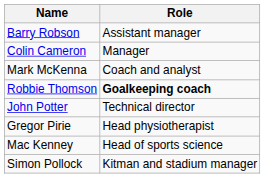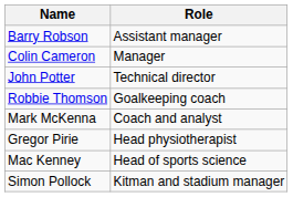 <table class="wikitable">
 <tr>
 <th>Name</th>
 <th>Role</th>
 </tr>
 <tr>
 <td><a href='#'>Barry Robson</a></td>
 <td>Assistant manager</td>
 </tr>
 <tr>
 <td><a href='#'>Colin Cameron</a></td>
 <td>Manager</td>
 </tr>
 <tr>
-<td>Mark McKenna</td>
-<td>Coach and analyst</td>
+<td><a href='#'>John Potter</a></td>
+<td>Technical director</td>
 </tr>
 <tr>
 <td><a href='#'>Robbie Thomson</a></td>
-<td><strong>Goalkeeping coach</strong></td>
+<td>Goalkeeping coach</td>
 </tr>
 <tr>
-<td><a href='#'>John Potter</a></td>
-<td>Technical director</td>
+<td>Mark McKenna</td>
+<td>Coach and analyst</td>
 </tr>
 <tr>
 <td>Gregor Pirie</td>
 <td>Head physiotherapist</td>
 </tr>
 <tr>
 <td>Mac Kenney</td>
 <td>Head of sports science</td>
 </tr>
 <tr>
 <td>Simon Pollock</td>
 <td>Kitman and stadium manager</td>
 </tr>
 </table>
